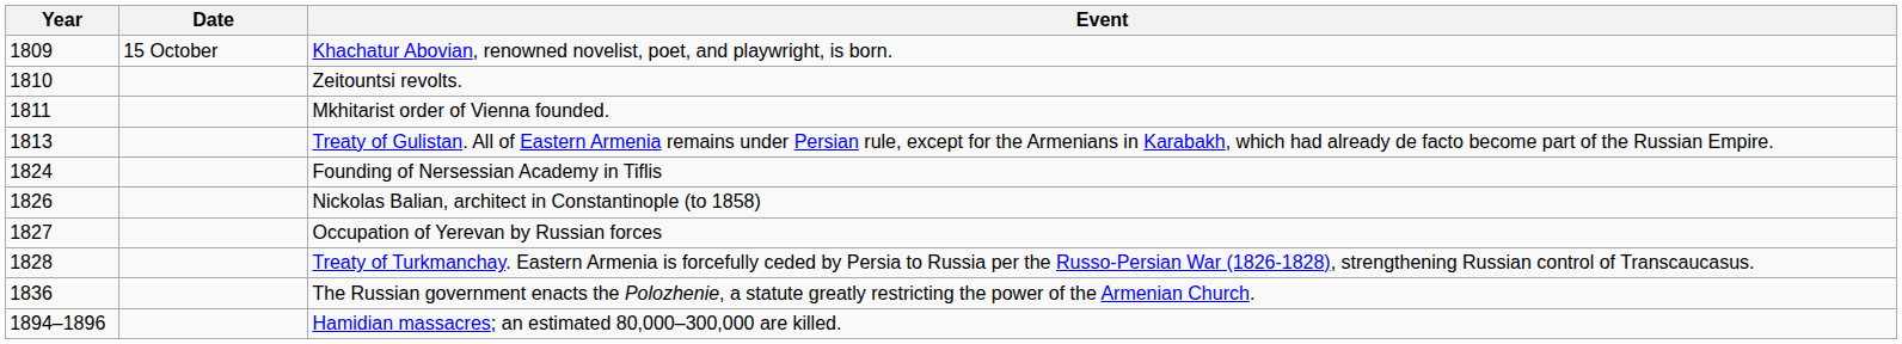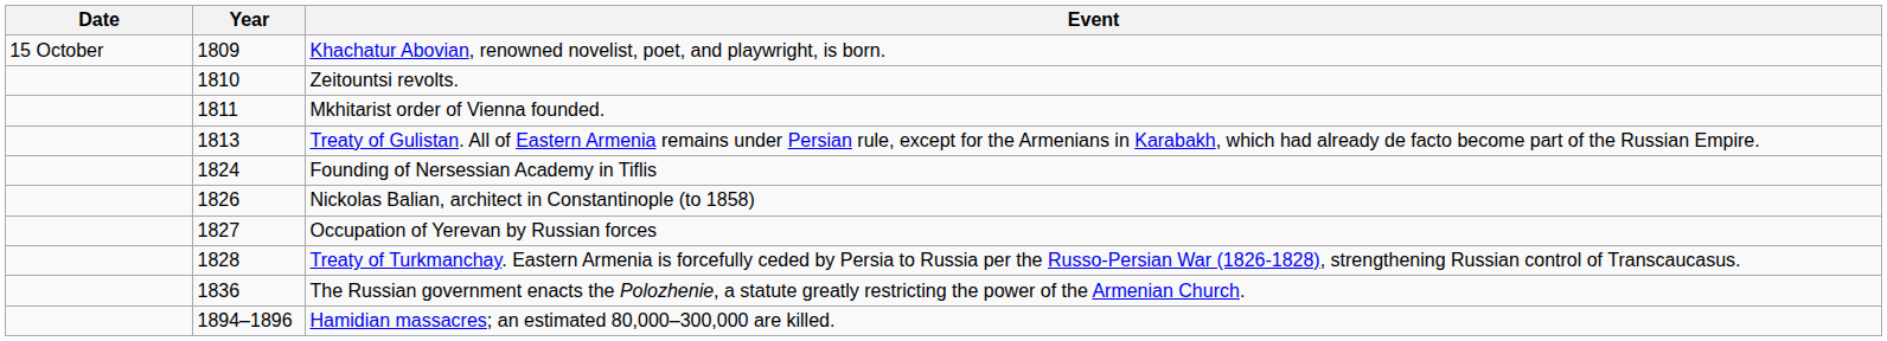 <table class="wikitable" width="100%">
 <tr>
+<th style="width:10%">Date</th>
 <th style="width:6%">Year</th>
-<th style="width:10%">Date</th>
 <th>Event</th>
 </tr>
 <tr>
+<td>15 October</td>
 <td>1809</td>
-<td>15 October</td>
 <td><a href='#'>Khachatur Abovian</a>, renowned novelist, poet, and playwright, is born.</td>
 </tr>
 <tr>
+<td></td>
 <td>1810</td>
-<td></td>
 <td>Zeitountsi revolts.</td>
 </tr>
 <tr>
+<td></td>
 <td>1811</td>
-<td></td>
 <td>Mkhitarist order of Vienna founded.</td>
 </tr>
 <tr>
+<td></td>
 <td>1813</td>
-<td></td>
 <td><a href='#'>Treaty of Gulistan</a>. All of <a href='#'>Eastern Armenia</a> remains under <a href='#'>Persian</a> rule, except for the Armenians in <a href='#'>Karabakh</a>, which had already de facto become part of the Russian Empire.</td>
 </tr>
 <tr>
+<td></td>
 <td>1824</td>
-<td></td>
 <td>Founding of Nersessian Academy in Tiflis</td>
 </tr>
 <tr>
+<td></td>
 <td>1826</td>
-<td></td>
 <td>Nickolas Balian, architect in Constantinople (to 1858)</td>
 </tr>
 <tr>
+<td></td>
 <td>1827</td>
-<td></td>
 <td>Occupation of Yerevan by Russian forces</td>
 </tr>
 <tr>
+<td></td>
 <td>1828</td>
-<td></td>
 <td><a href='#'>Treaty of Turkmanchay</a>. Eastern Armenia is forcefully ceded by Persia to Russia per the <a href='#'>Russo-Persian War (1826-1828)</a>, strengthening Russian control of Transcaucasus.</td>
 </tr>
 <tr>
+<td></td>
 <td>1836</td>
-<td></td>
 <td>The Russian government enacts the <em>Polozhenie</em>, a statute greatly restricting the power of the <a href='#'>Armenian Church</a>.</td>
 </tr>
 <tr>
+<td></td>
 <td>1894–1896</td>
-<td></td>
 <td><a href='#'>Hamidian massacres</a>; an estimated 80,000–300,000 are killed.</td>
 </tr>
 </table>
